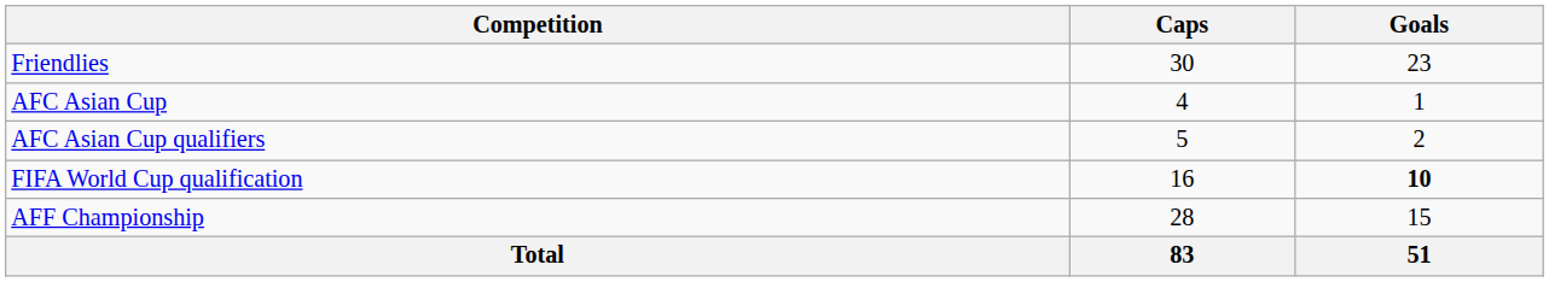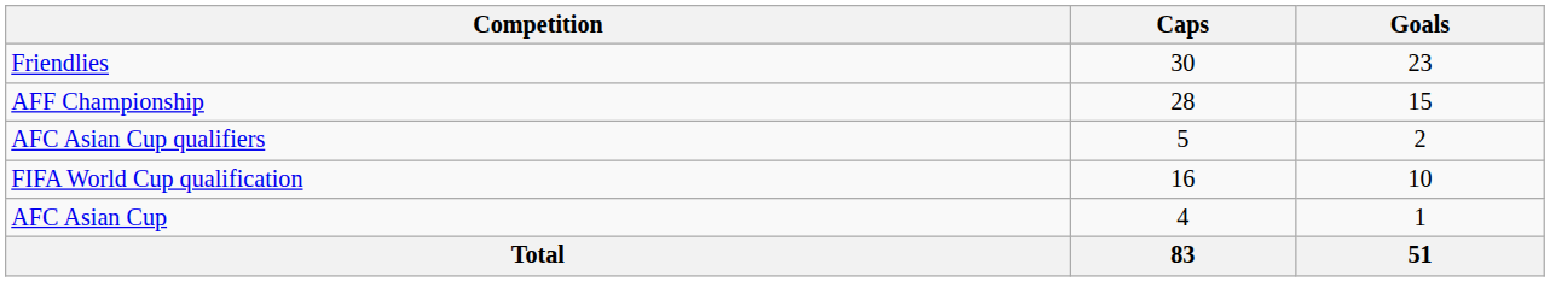 <table class="wikitable sortable" style="text-align:center" width=80%>
 <tr>
 <th scope="col">Competition</th>
 <th scope="col">Caps</th>
 <th scope="col">Goals</th>
 </tr>
 <tr>
 <td style="text-align:left"><a href='#'>Friendlies</a><br></td>
 <td>30</td>
 <td>23</td>
 </tr>
 <tr>
-<td style="text-align:left"><a href='#'>AFC Asian Cup</a></td>
-<td>4</td>
-<td>1</td>
+<td style="text-align:left"><a href='#'>AFF Championship</a></td>
+<td>28</td>
+<td>15</td>
 </tr>
 <tr>
 <td style="text-align:left"><a href='#'>AFC Asian Cup qualifiers</a></td>
 <td>5</td>
 <td>2</td>
 </tr>
 <tr>
 <td style="text-align:left"><a href='#'>FIFA World Cup qualification</a></td>
 <td>16</td>
-<td><strong>10</strong></td>
+<td>10</td>
 </tr>
 <tr>
-<td style="text-align:left"><a href='#'>AFF Championship</a></td>
-<td>28</td>
-<td>15</td>
+<td style="text-align:left"><a href='#'>AFC Asian Cup</a></td>
+<td>4</td>
+<td>1</td>
 </tr>
 <tr>
 <th>Total</th>
 <th>83</th>
 <th>51</th>
 </tr>
 </table>
